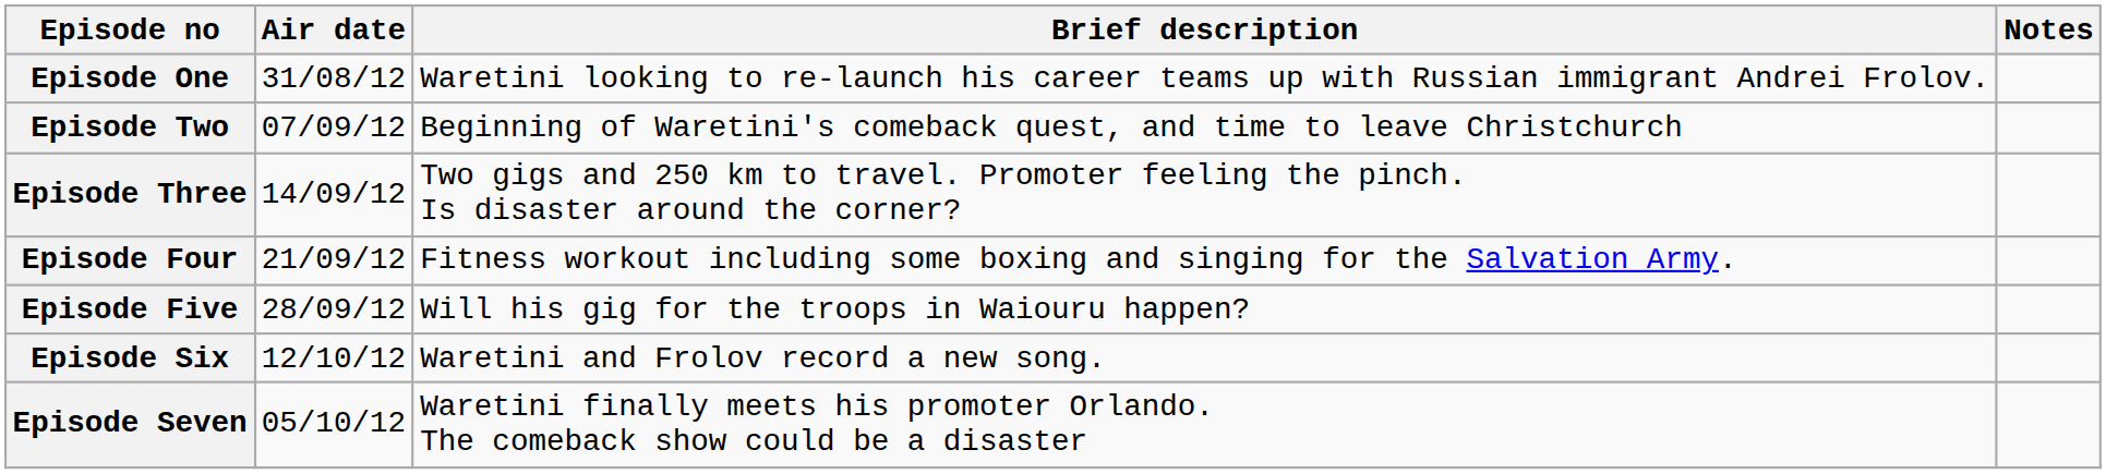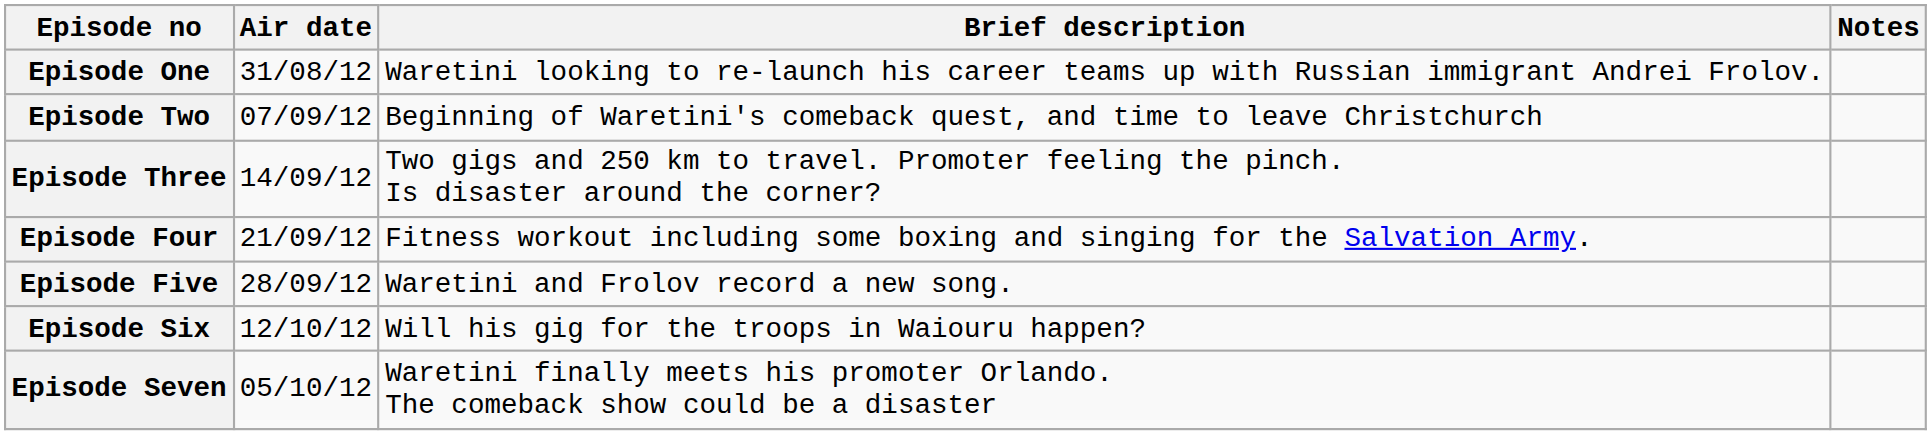 <table class="wikitable plainrowheaders sortable">
 <tr>
 <th scope="col">Episode no</th>
 <th scope="col">Air date</th>
 <th scope="col">Brief description</th>
 <th scope="col" class="unsortable">Notes</th>
 </tr>
 <tr>
 <th scope="row">Episode One</th>
 <td>31/08/12</td>
 <td>Waretini looking to re-launch his career teams up with Russian immigrant Andrei Frolov.</td>
 <td></td>
 </tr>
 <tr>
 <th scope="row">Episode Two</th>
 <td>07/09/12</td>
 <td>Beginning of Waretini's comeback quest, and time to leave Christchurch</td>
 <td></td>
 </tr>
 <tr>
 <th scope="row">Episode Three</th>
 <td>14/09/12</td>
 <td>Two gigs and 250 km to travel. Promoter feeling the pinch.<br>Is disaster around the corner?</td>
 <td></td>
 </tr>
 <tr>
 <th scope="row">Episode Four</th>
 <td>21/09/12</td>
 <td>Fitness workout including some boxing and singing for the <a href='#'>Salvation Army</a>.</td>
 <td></td>
 </tr>
 <tr>
 <th scope="row">Episode Five</th>
 <td>28/09/12</td>
-<td>Will his gig for the troops in Waiouru happen?</td>
+<td>Waretini and Frolov record a new song.</td>
 <td></td>
 </tr>
 <tr>
 <th scope="row">Episode Six</th>
 <td>12/10/12</td>
-<td>Waretini and Frolov record a new song.</td>
+<td>Will his gig for the troops in Waiouru happen?</td>
 <td></td>
 </tr>
 <tr>
 <th scope="row">Episode Seven</th>
 <td>05/10/12</td>
 <td>Waretini finally meets his promoter Orlando.<br>The comeback show could be a disaster</td>
 <td></td>
 </tr>
 <tr>
 </tr>
 </table>
